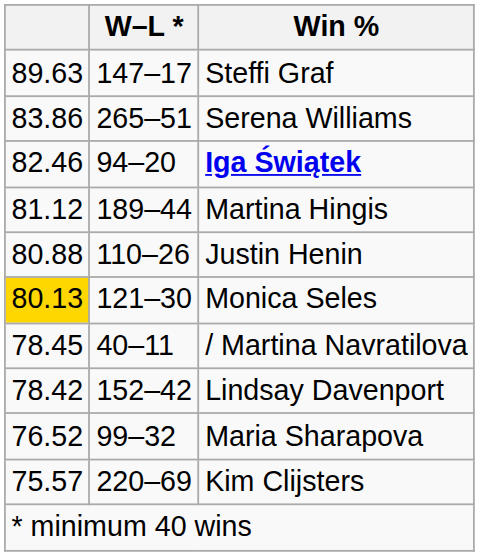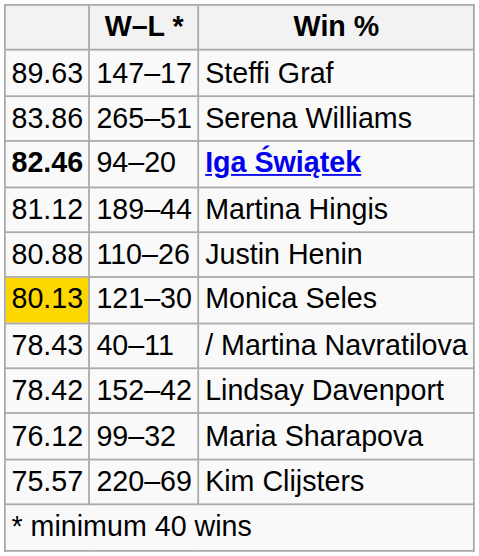 <table class=wikitable>
 <tr>
 <th></th>
 <th>W–L *</th>
 <th>Win %</th>
 </tr>
 <tr>
 <td>89.63</td>
 <td>147–17</td>
 <td> Steffi Graf</td>
 </tr>
 <tr>
 <td>83.86</td>
 <td>265–51</td>
 <td> Serena Williams</td>
 </tr>
 <tr>
-<td>82.46</td>
+<td><strong>82.46</strong></td>
 <td>94–20</td>
 <td> <strong><a href='#'>Iga Świątek</a></strong></td>
 </tr>
 <tr>
 <td>81.12</td>
 <td>189–44</td>
 <td> Martina Hingis</td>
 </tr>
 <tr>
 <td>80.88</td>
 <td>110–26</td>
 <td> Justin Henin</td>
 </tr>
 <tr>
 <td style="background: gold;">80.13</td>
 <td>121–30</td>
 <td> Monica Seles</td>
 </tr>
 <tr>
-<td>78.45</td>
+<td>78.43</td>
 <td>40–11</td>
 <td>/ Martina Navratilova</td>
 </tr>
 <tr>
 <td>78.42</td>
 <td>152–42</td>
 <td> Lindsay Davenport</td>
 </tr>
 <tr>
-<td>76.52</td>
+<td>76.12</td>
 <td>99–32</td>
 <td> Maria Sharapova</td>
 </tr>
 <tr>
 <td>75.57</td>
 <td>220–69</td>
 <td> Kim Clijsters</td>
 </tr>
 <tr>
 <td colspan="3">* minimum 40 wins</td>
 </tr>
 </table>
